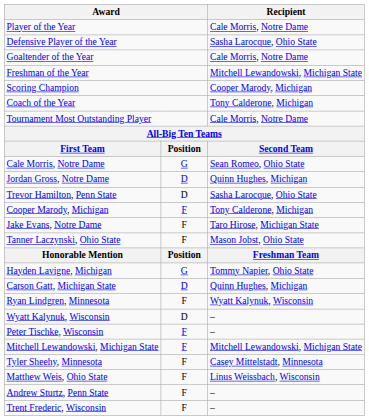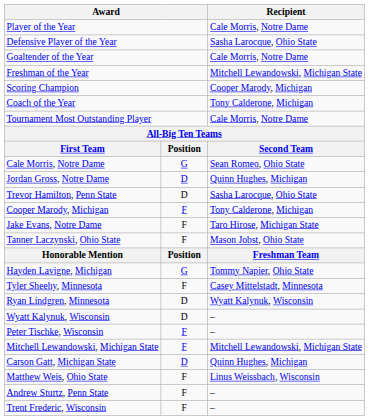 <table class="wikitable">
 <tr>
 <th colspan=2>Award</th>
 <th>Recipient</th>
 </tr>
 <tr>
 <td colspan=2><a href='#'>Player of the Year</a></td>
 <td><a href='#'>Cale Morris</a>, <a href='#'>Notre Dame</a></td>
 </tr>
 <tr>
 <td colspan=2><a href='#'>Defensive Player of the Year</a></td>
 <td><a href='#'>Sasha Larocque</a>, <a href='#'>Ohio State</a></td>
 </tr>
 <tr>
 <td colspan=2><a href='#'>Goaltender of the Year</a></td>
 <td><a href='#'>Cale Morris</a>, <a href='#'>Notre Dame</a></td>
 </tr>
 <tr>
 <td colspan=2><a href='#'>Freshman of the Year</a></td>
 <td><a href='#'>Mitchell Lewandowski</a>, <a href='#'>Michigan State</a></td>
 </tr>
 <tr>
 <td colspan=2><a href='#'>Scoring Champion</a></td>
 <td><a href='#'>Cooper Marody</a>, <a href='#'>Michigan</a></td>
 </tr>
 <tr>
 <td colspan=2><a href='#'>Coach of the Year</a></td>
 <td><a href='#'>Tony Calderone</a>, <a href='#'>Michigan</a></td>
 </tr>
 <tr>
 <td colspan=2><a href='#'>Tournament Most Outstanding Player</a></td>
 <td><a href='#'>Cale Morris</a>, <a href='#'>Notre Dame</a></td>
 </tr>
 <tr>
 <th colspan=3><a href='#'>All-Big Ten Teams</a></th>
 </tr>
 <tr>
 <th><a href='#'>First Team</a></th>
 <th>  Position  </th>
 <th><a href='#'>Second Team</a></th>
 </tr>
 <tr>
 <td><a href='#'>Cale Morris</a>, <a href='#'>Notre Dame</a></td>
 <td align=center><a href='#'>G</a></td>
 <td><a href='#'>Sean Romeo</a>, <a href='#'>Ohio State</a></td>
 </tr>
 <tr>
 <td><a href='#'>Jordan Gross</a>, <a href='#'>Notre Dame</a></td>
 <td align=center><a href='#'>D</a></td>
 <td><a href='#'>Quinn Hughes</a>, <a href='#'>Michigan</a></td>
 </tr>
 <tr>
 <td><a href='#'>Trevor Hamilton</a>, <a href='#'>Penn State</a></td>
 <td align=center>D</td>
 <td><a href='#'>Sasha Larocque</a>, <a href='#'>Ohio State</a></td>
 </tr>
 <tr>
 <td><a href='#'>Cooper Marody</a>, <a href='#'>Michigan</a></td>
 <td align=center><a href='#'>F</a></td>
 <td><a href='#'>Tony Calderone</a>, <a href='#'>Michigan</a></td>
 </tr>
 <tr>
 <td><a href='#'>Jake Evans</a>, <a href='#'>Notre Dame</a></td>
 <td align=center>F</td>
 <td><a href='#'>Taro Hirose</a>, <a href='#'>Michigan State</a></td>
 </tr>
 <tr>
 <td><a href='#'>Tanner Laczynski</a>, <a href='#'>Ohio State</a></td>
 <td align=center>F</td>
 <td><a href='#'>Mason Jobst</a>, <a href='#'>Ohio State</a></td>
 </tr>
 <tr>
 <th>Honorable Mention</th>
 <th>  Position  </th>
 <th><a href='#'>Freshman Team</a></th>
 </tr>
 <tr>
 <td><a href='#'>Hayden Lavigne</a>, <a href='#'>Michigan</a></td>
 <td align=center><a href='#'>G</a></td>
 <td><a href='#'>Tommy Napier</a>, <a href='#'>Ohio State</a></td>
 </tr>
 <tr>
-<td><a href='#'>Carson Gatt</a>, <a href='#'>Michigan State</a></td>
-<td align=center><a href='#'>D</a></td>
-<td><a href='#'>Quinn Hughes</a>, <a href='#'>Michigan</a></td>
+<td><a href='#'>Tyler Sheehy</a>, <a href='#'>Minnesota</a></td>
+<td align=center>F</td>
+<td><a href='#'>Casey Mittelstadt</a>, <a href='#'>Minnesota</a></td>
 </tr>
 <tr>
 <td><a href='#'>Ryan Lindgren</a>, <a href='#'>Minnesota</a></td>
-<td align=center>F</td>
+<td align=center>D</td>
 <td><a href='#'>Wyatt Kalynuk</a>, <a href='#'>Wisconsin</a></td>
 </tr>
 <tr>
 <td><a href='#'>Wyatt Kalynuk</a>, <a href='#'>Wisconsin</a></td>
 <td align=center>D</td>
 <td>–</td>
 </tr>
 <tr>
 <td><a href='#'>Peter Tischke</a>, <a href='#'>Wisconsin</a></td>
 <td align=center><a href='#'>F</a></td>
 <td>–</td>
 </tr>
 <tr>
 <td><a href='#'>Mitchell Lewandowski</a>, <a href='#'>Michigan State</a></td>
 <td align=center><a href='#'>F</a></td>
 <td><a href='#'>Mitchell Lewandowski</a>, <a href='#'>Michigan State</a></td>
 </tr>
 <tr>
-<td><a href='#'>Tyler Sheehy</a>, <a href='#'>Minnesota</a></td>
-<td align=center>F</td>
-<td><a href='#'>Casey Mittelstadt</a>, <a href='#'>Minnesota</a></td>
+<td><a href='#'>Carson Gatt</a>, <a href='#'>Michigan State</a></td>
+<td align=center><a href='#'>D</a></td>
+<td><a href='#'>Quinn Hughes</a>, <a href='#'>Michigan</a></td>
 </tr>
 <tr>
 <td><a href='#'>Matthew Weis</a>, <a href='#'>Ohio State</a></td>
 <td align=center>F</td>
 <td><a href='#'>Linus Weissbach</a>, <a href='#'>Wisconsin</a></td>
 </tr>
 <tr>
 <td><a href='#'>Andrew Sturtz</a>, <a href='#'>Penn State</a></td>
 <td align=center>F</td>
 <td>–</td>
 </tr>
 <tr>
 <td><a href='#'>Trent Frederic</a>, <a href='#'>Wisconsin</a></td>
 <td align=center>F</td>
 <td>–</td>
 </tr>
 </table>
